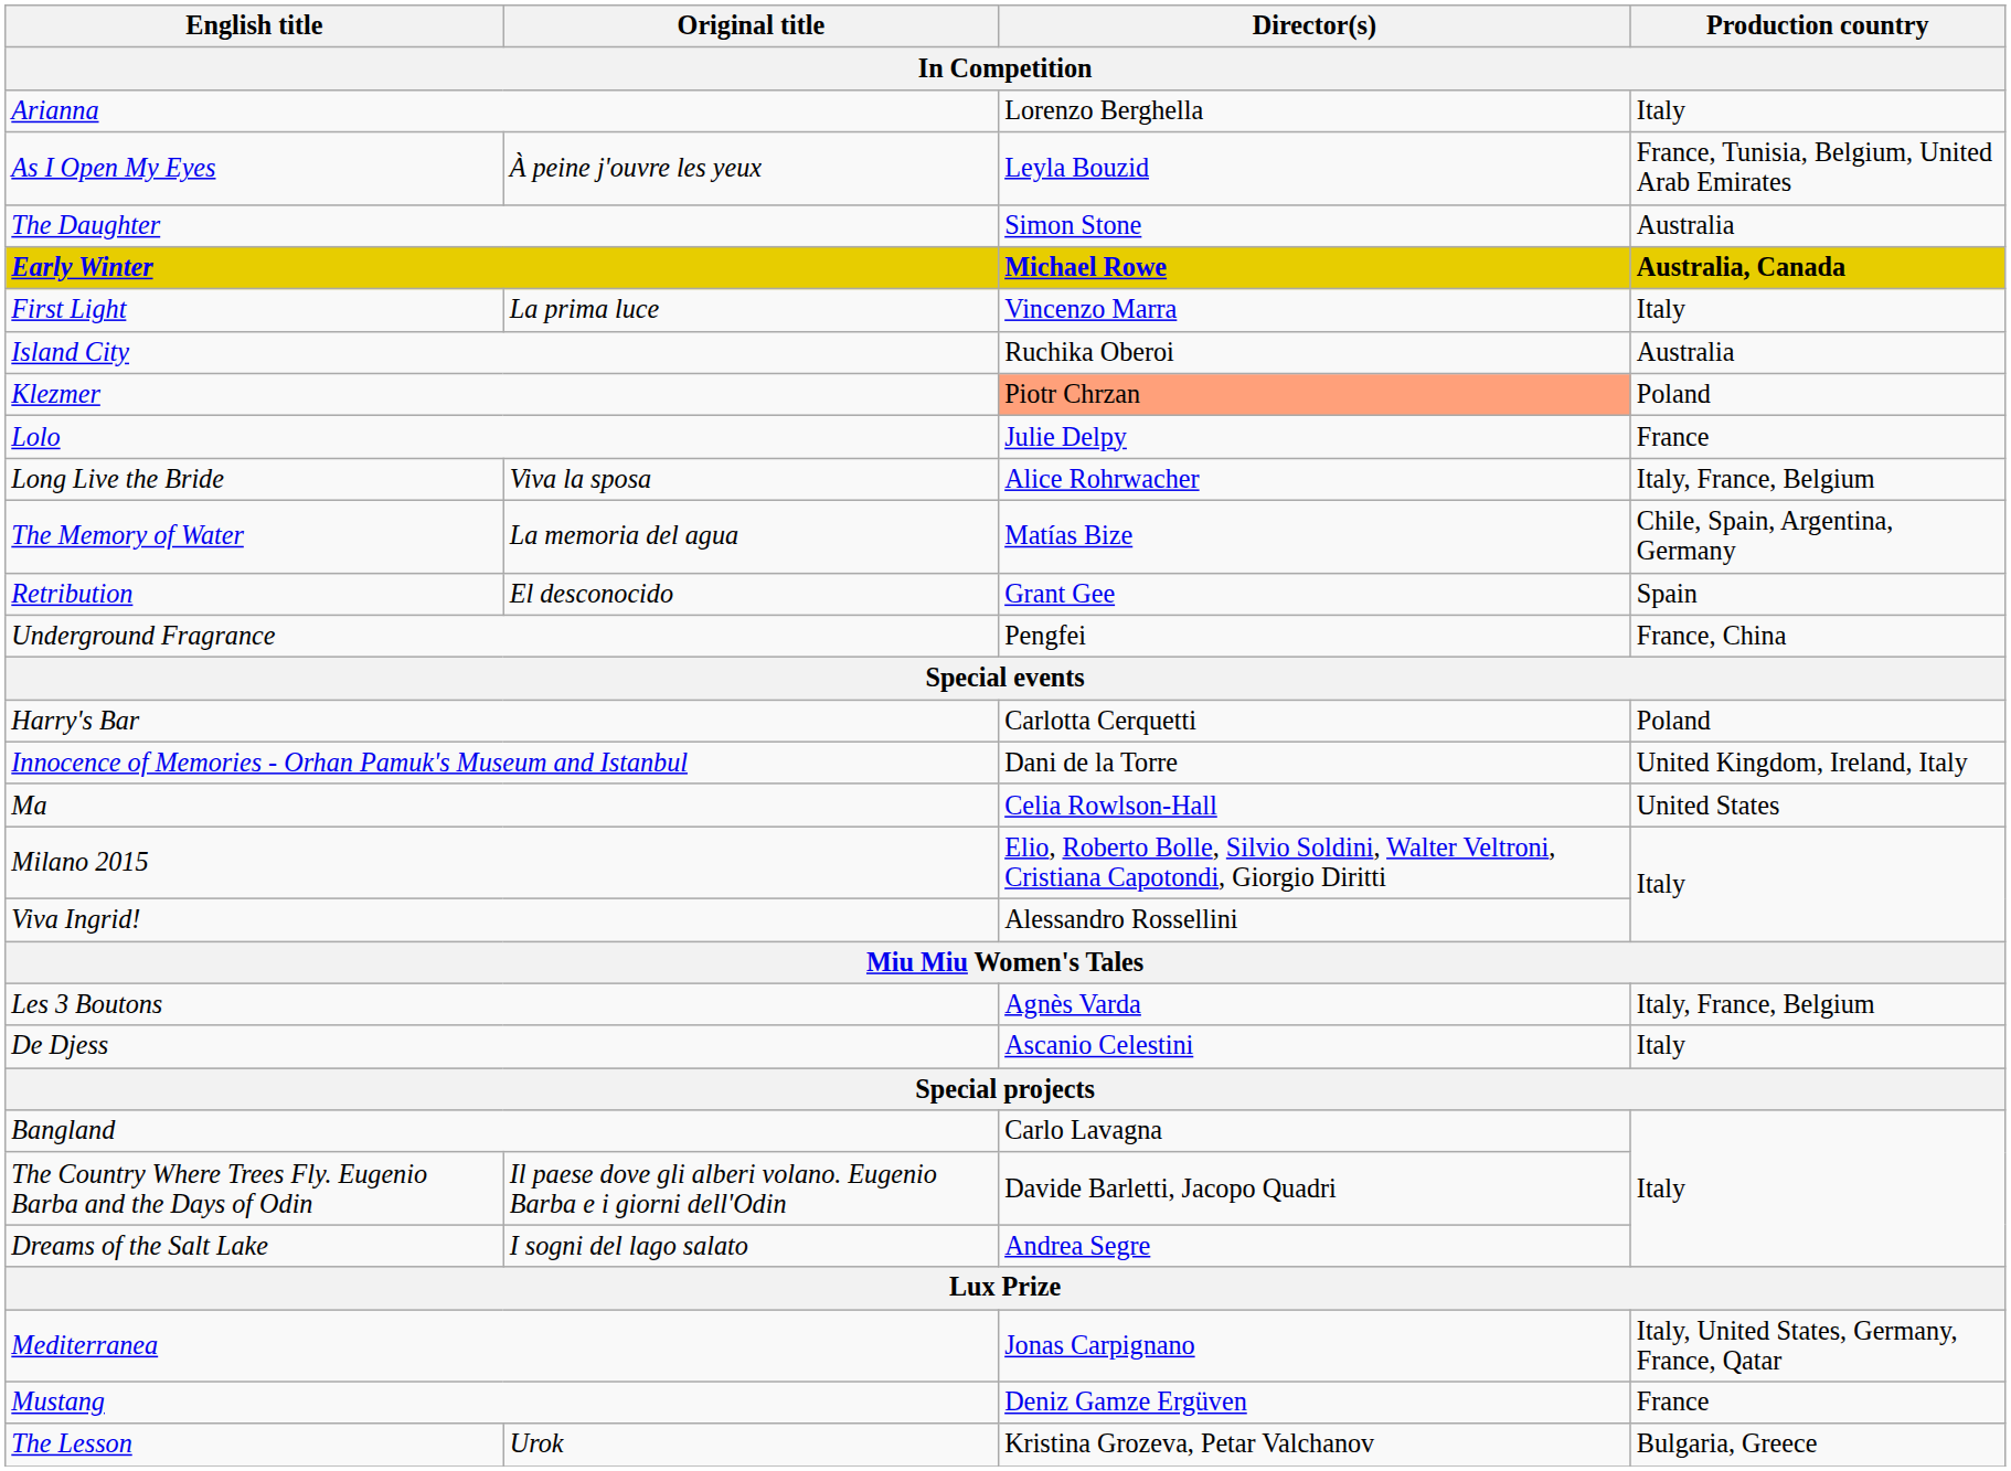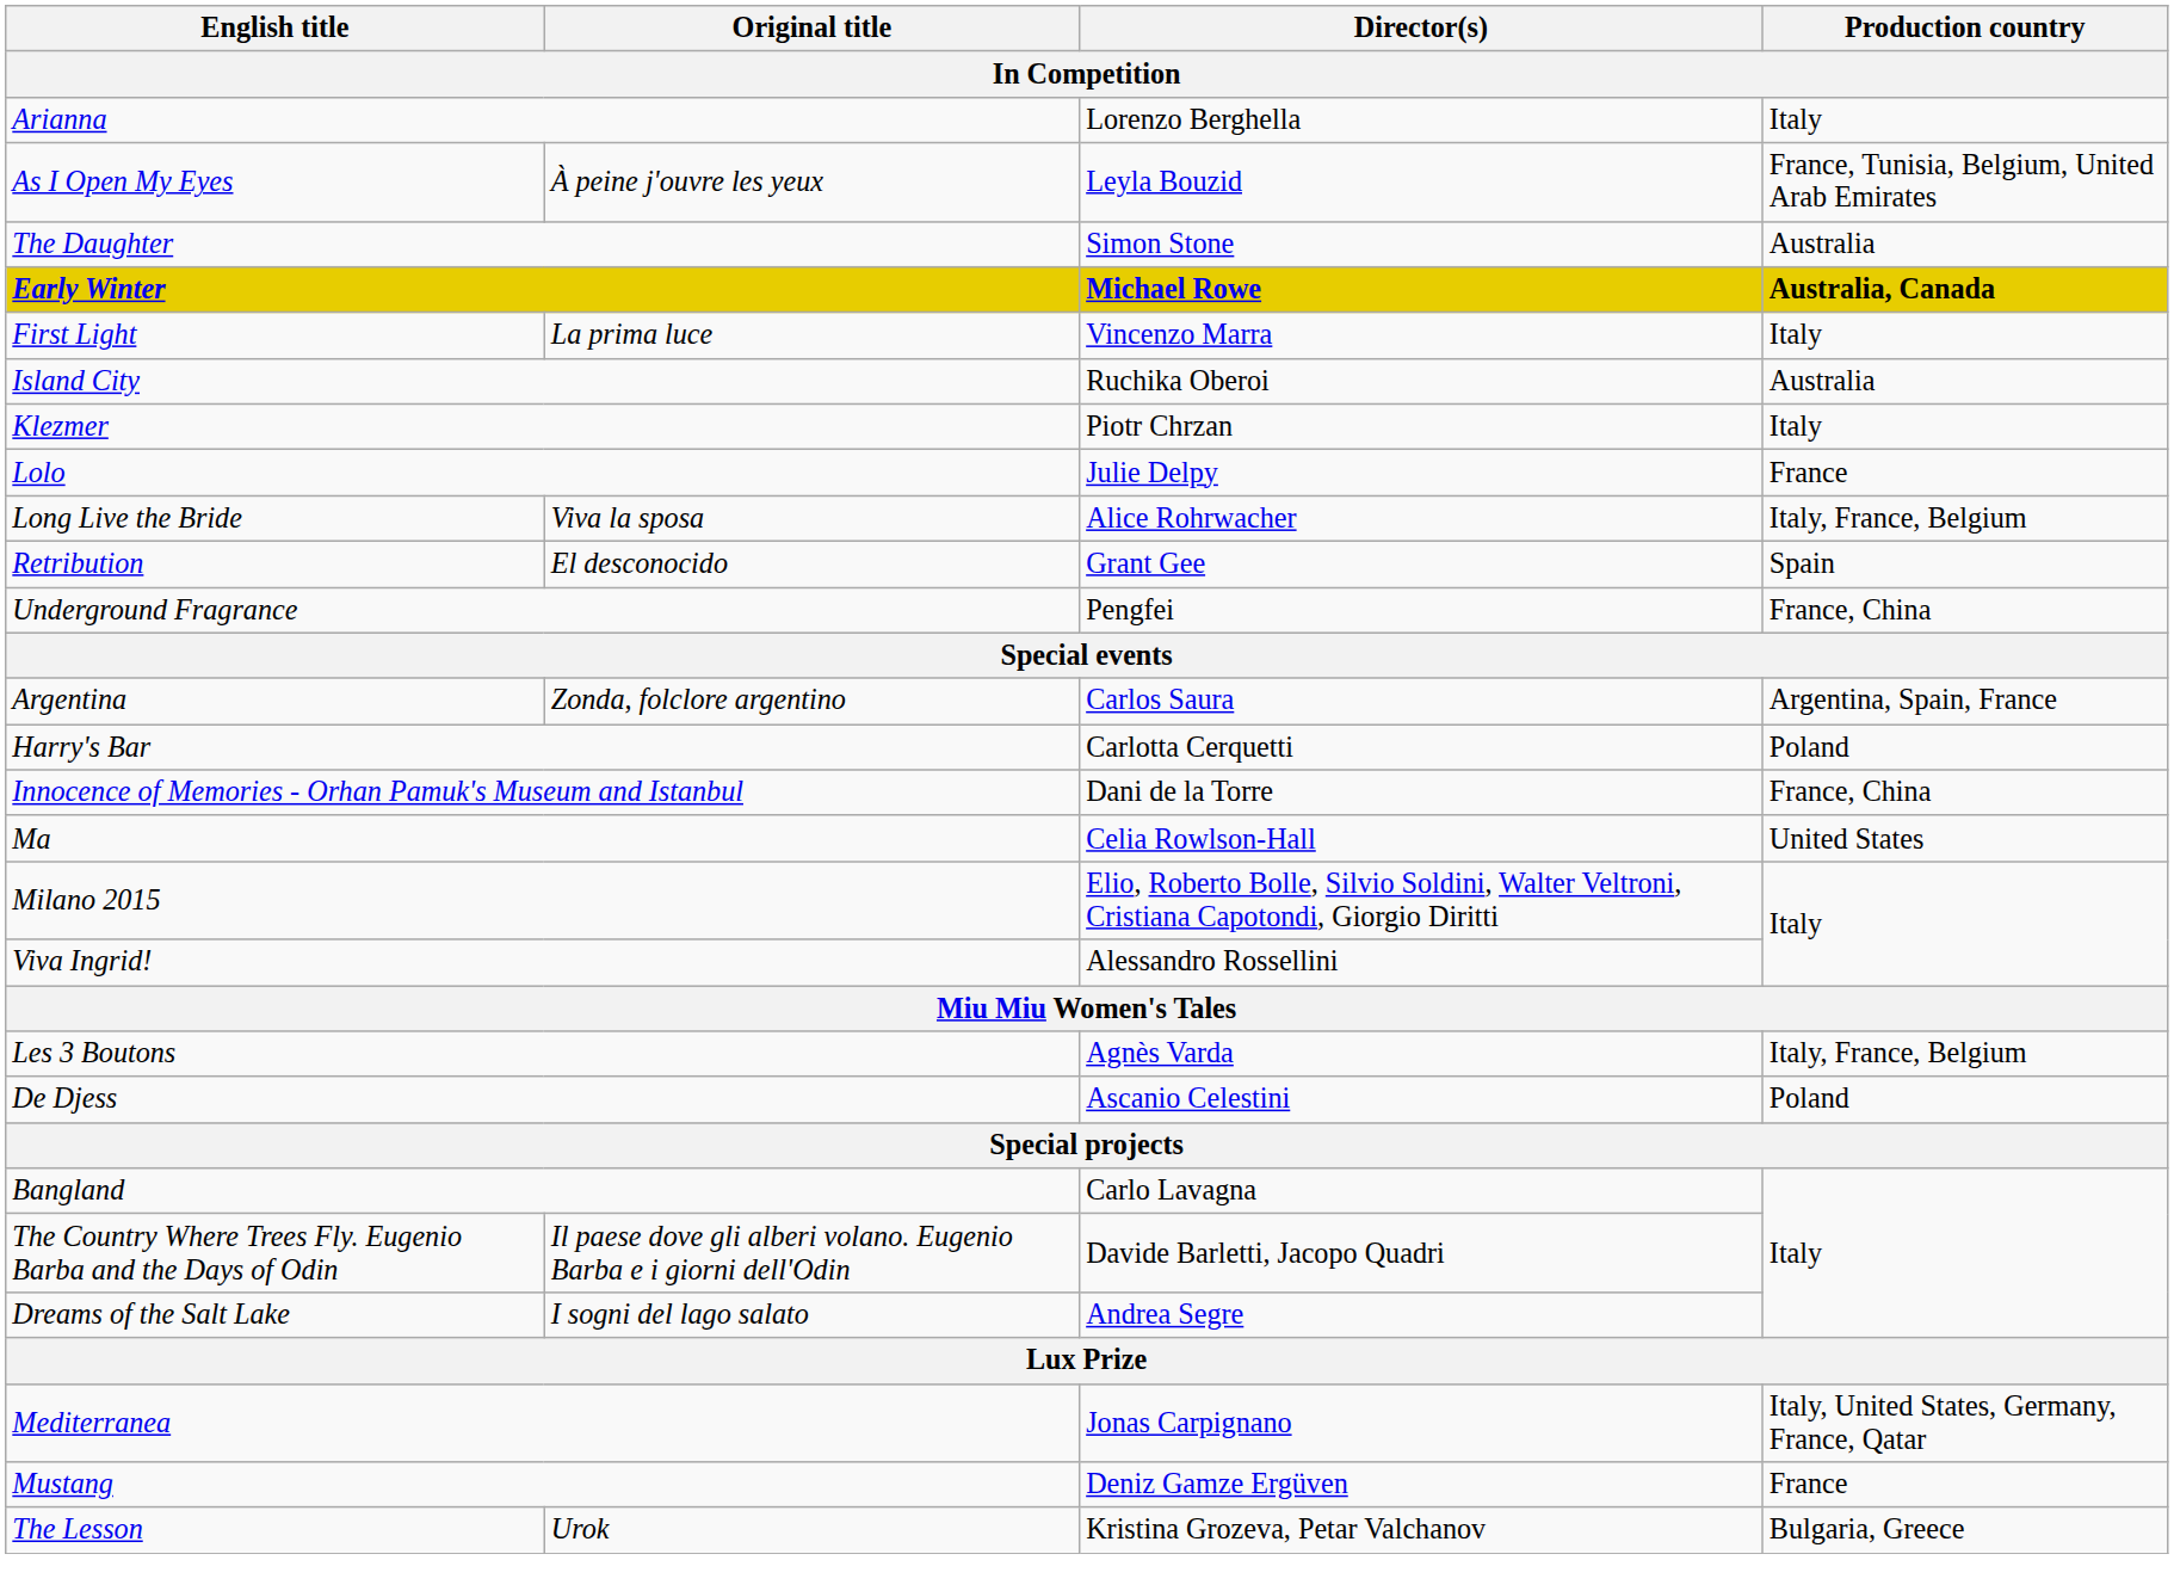 <table class="wikitable" style="width:95%; margin-bottom:0px">
 <tr>
 <th>English title</th>
 <th>Original title</th>
 <th>Director(s)</th>
 <th>Production country</th>
 </tr>
 <tr>
 <th colspan="4">In Competition</th>
 </tr>
 <tr>
 <td colspan=2><em><a href='#'>Arianna</a></em></td>
 <td>Lorenzo Berghella</td>
 <td>Italy</td>
 </tr>
 <tr>
 <td><em><a href='#'>As I Open My Eyes</a></em></td>
 <td><em>À peine j'ouvre les yeux</em></td>
 <td data-sort-value="Bouzid"><a href='#'>Leyla Bouzid</a></td>
 <td>France, Tunisia, Belgium, United Arab Emirates</td>
 </tr>
 <tr>
 <td colspan=2 data-sort-value="Daughter"><em><a href='#'>The Daughter</a></em></td>
 <td data-sort-value="Stone"><a href='#'>Simon Stone</a></td>
 <td>Australia</td>
 </tr>
 <tr style="background:#E7CD00;">
 <td colspan=2><em><a href='#'><strong>Early Winter</strong></a></em></td>
 <td data-sort-value="Rowe"><a href='#'><strong>Michael Rowe</strong></a></td>
 <td><strong>Australia, Canada</strong></td>
 </tr>
 <tr>
 <td><em><a href='#'>First Light</a></em></td>
 <td data-sort-value="Prima"><em>La prima luce</em></td>
 <td data-sort-value="Marra"><a href='#'>Vincenzo Marra</a></td>
 <td>Italy</td>
 </tr>
 <tr>
 <td colspan=2><em><a href='#'>Island City</a></em></td>
 <td data-sort-value="Oberoi">Ruchika Oberoi</td>
 <td>Australia</td>
 </tr>
 <tr>
 <td colspan=2><em><a href='#'>Klezmer</a></em></td>
-<td data-sort-value="Chrzan" style="background: lightsalmon;">Piotr Chrzan</td>
-<td>Poland</td>
+<td data-sort-value="Chrzan">Piotr Chrzan</td>
+<td>Italy</td>
 </tr>
 <tr>
 <td colspan=2><em><a href='#'>Lolo</a></em></td>
 <td data-sort-value="Delpy"><a href='#'>Julie Delpy</a></td>
 <td>France</td>
 </tr>
 <tr>
 <td><em>Long Live the Bride</em></td>
 <td><em>Viva la sposa</em></td>
 <td><a href='#'>Alice Rohrwacher</a></td>
 <td>Italy, France, Belgium</td>
-</tr>
-<tr>
-<td data-sort-value="Memory"><em><a href='#'>The Memory of Water</a></em></td>
-<td data-sort-value="Memoria"><em>La memoria del agua</em></td>
-<td data-sort-value="Bize"><a href='#'>Matías Bize</a></td>
-<td>Chile, Spain, Argentina, Germany</td>
 </tr>
 <tr>
 <td><em><a href='#'>Retribution</a></em></td>
 <td data-sort-value="Desconocido"><em>El desconocido</em></td>
 <td><a href='#'>Grant Gee</a></td>
 <td>Spain</td>
 </tr>
 <tr>
 <td colspan=2><em>Underground Fragrance</em></td>
 <td>Pengfei</td>
 <td>France, China</td>
 </tr>
 <tr>
 <th colspan="4">Special events</th>
 </tr>
 <tr>
+<td><em>Argentina</em></td>
+<td><em>Zonda, folclore argentino</em></td>
+<td><a href='#'>Carlos Saura</a></td>
+<td>Argentina, Spain, France</td>
+</tr>
+<tr>
 <td colspan="2"><em>Harry's Bar</em></td>
 <td>Carlotta Cerquetti</td>
 <td>Poland</td>
 </tr>
 <tr>
 <td colspan="2"><em><a href='#'>Innocence of Memories - Orhan Pamuk's Museum and Istanbul</a></em></td>
 <td data-sort-value="Torre">Dani de la Torre</td>
-<td>United Kingdom, Ireland, Italy</td>
+<td>France, China</td>
 </tr>
 <tr>
 <td colspan="2"><em>Ma</em></td>
 <td><a href='#'>Celia Rowlson-Hall</a></td>
 <td>United States</td>
 </tr>
 <tr>
 <td colspan="2"><em>Milano 2015</em></td>
 <td><a href='#'>Elio</a>, <a href='#'>Roberto Bolle</a>, <a href='#'>Silvio Soldini</a>, <a href='#'>Walter Veltroni</a>, <a href='#'>Cristiana Capotondi</a>, Giorgio Diritti</td>
 <td rowspan="2">Italy</td>
 </tr>
 <tr>
 <td colspan="2"><em>Viva Ingrid!</em></td>
 <td>Alessandro Rossellini</td>
 </tr>
 <tr>
 <th colspan="4"><a href='#'>Miu Miu</a> Women's Tales</th>
 </tr>
 <tr>
 <td colspan="2"><em>Les 3 Boutons</em></td>
 <td><a href='#'>Agnès Varda</a></td>
 <td>Italy, France, Belgium</td>
 </tr>
 <tr>
 <td colspan="2"><em>De Djess</em></td>
 <td data-sort-value="Celestini"><a href='#'>Ascanio Celestini</a></td>
-<td>Italy</td>
+<td>Poland</td>
 </tr>
 <tr>
 <th colspan="4">Special projects</th>
 </tr>
 <tr>
 <td colspan="2"><em>Bangland</em></td>
 <td data-sort-value="Lavagna">Carlo Lavagna</td>
 <td rowspan="3">Italy</td>
 </tr>
 <tr>
 <td><em>The Country Where Trees Fly. Eugenio Barba and the Days of Odin</em></td>
 <td><em>Il paese dove gli alberi volano. Eugenio Barba e i giorni dell'Odin</em></td>
 <td>Davide Barletti, Jacopo Quadri</td>
 </tr>
 <tr>
 <td><em>Dreams of the Salt Lake</em></td>
 <td><em>I sogni del lago salato</em></td>
 <td><a href='#'>Andrea Segre</a></td>
 </tr>
 <tr>
 <th colspan="4">Lux Prize</th>
 </tr>
 <tr>
 <td colspan="2"><em><a href='#'>Mediterranea</a></em></td>
 <td><a href='#'>Jonas Carpignano</a></td>
 <td>Italy, United States, Germany, France, Qatar</td>
 </tr>
 <tr>
 <td colspan="2"><em><a href='#'>Mustang</a></em></td>
 <td><a href='#'>Deniz Gamze Ergüven</a></td>
 <td>France</td>
 </tr>
 <tr>
 <td><em><a href='#'>The Lesson</a></em></td>
 <td><em>Urok</em></td>
 <td>Kristina Grozeva, Petar Valchanov</td>
 <td>Bulgaria, Greece</td>
 </tr>
 </table>
